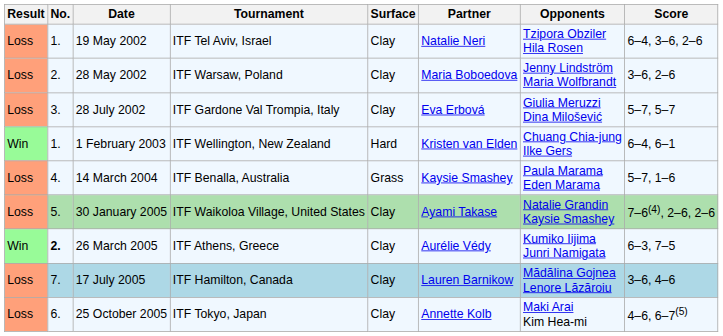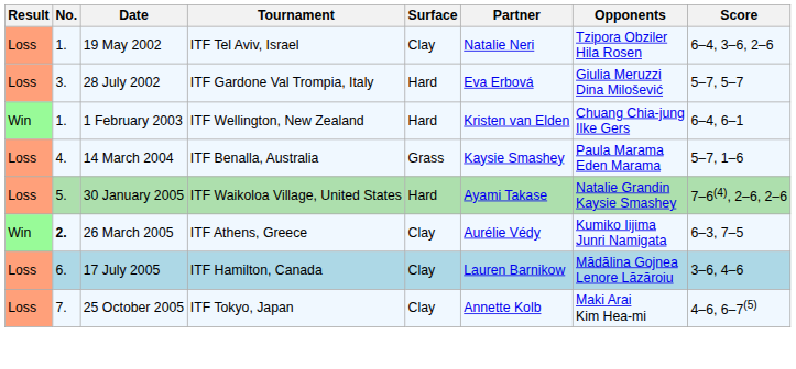 <table class="sortable wikitable" style=font-size:97%>
 <tr>
 <th>Result</th>
 <th>No.</th>
 <th>Date</th>
 <th>Tournament</th>
 <th>Surface</th>
 <th>Partner</th>
 <th>Opponents</th>
 <th>Score</th>
 </tr>
 <tr style="background:#f0f8ff;">
 <td style="background:#ffa07a;">Loss</td>
 <td>1.</td>
 <td>19 May 2002</td>
 <td>ITF Tel Aviv, Israel</td>
 <td>Clay</td>
 <td> <a href='#'>Natalie Neri</a></td>
 <td> <a href='#'>Tzipora Obziler</a> <br>  <a href='#'>Hila Rosen</a></td>
 <td>6–4, 3–6, 2–6</td>
 </tr>
 <tr style="background:#f0f8ff;">
 <td style="background:#ffa07a;">Loss</td>
-<td>2.</td>
-<td>28 May 2002</td>
-<td>ITF Warsaw, Poland</td>
-<td>Clay</td>
-<td> <a href='#'>Maria Boboedova</a></td>
-<td> <a href='#'>Jenny Lindström</a> <br>  <a href='#'>Maria Wolfbrandt</a></td>
-<td>3–6, 2–6</td>
-</tr>
-<tr style="background:#f0f8ff;">
-<td style="background:#ffa07a;">Loss</td>
 <td>3.</td>
 <td>28 July 2002</td>
 <td>ITF Gardone Val Trompia, Italy</td>
-<td>Clay</td>
+<td>Hard</td>
 <td> <a href='#'>Eva Erbová</a></td>
 <td> <a href='#'>Giulia Meruzzi</a> <br>  <a href='#'>Dina Milošević</a></td>
 <td>5–7, 5–7</td>
 </tr>
 <tr style="background:#f0f8ff;">
 <td style="background:#98fb98;">Win</td>
 <td>1.</td>
 <td>1 February 2003</td>
 <td>ITF Wellington, New Zealand</td>
 <td>Hard</td>
 <td> <a href='#'>Kristen van Elden</a></td>
 <td> <a href='#'>Chuang Chia-jung</a> <br>  <a href='#'>Ilke Gers</a></td>
 <td>6–4, 6–1</td>
 </tr>
 <tr style="background:#f0f8ff;">
 <td style="background:#ffa07a;">Loss</td>
 <td>4.</td>
 <td>14 March 2004</td>
 <td>ITF Benalla, Australia</td>
 <td>Grass</td>
 <td> <a href='#'>Kaysie Smashey</a></td>
 <td> <a href='#'>Paula Marama</a> <br>  <a href='#'>Eden Marama</a></td>
 <td>5–7, 1–6</td>
 </tr>
 <tr style="background:#addfad;">
 <td style="background:#ffa07a;">Loss</td>
 <td>5.</td>
 <td>30 January 2005</td>
 <td>ITF Waikoloa Village, United States</td>
-<td>Clay</td>
+<td>Hard</td>
 <td> <a href='#'>Ayami Takase</a></td>
 <td> <a href='#'>Natalie Grandin</a> <br>  <a href='#'>Kaysie Smashey</a></td>
 <td>7–6<sup>(4)</sup>, 2–6, 2–6</td>
 </tr>
 <tr style="background:#f0f8ff;">
 <td style="background:#98fb98;">Win</td>
 <td><strong>2.</strong></td>
 <td>26 March 2005</td>
 <td>ITF Athens, Greece</td>
 <td>Clay</td>
 <td> <a href='#'>Aurélie Védy</a></td>
 <td> <a href='#'>Kumiko Iijima</a> <br>  <a href='#'>Junri Namigata</a></td>
 <td>6–3, 7–5</td>
 </tr>
 <tr style="background:lightblue;">
 <td style="background:#ffa07a;">Loss</td>
-<td>7.</td>
+<td>6.</td>
 <td>17 July 2005</td>
 <td>ITF Hamilton, Canada</td>
 <td>Clay</td>
 <td> <a href='#'>Lauren Barnikow</a></td>
 <td> <a href='#'>Mădălina Gojnea</a> <br>  <a href='#'>Lenore Lăzăroiu</a></td>
 <td>3–6, 4–6</td>
 </tr>
 <tr style="background:#f0f8ff;">
 <td style="background:#ffa07a;">Loss</td>
-<td>6.</td>
+<td>7.</td>
 <td>25 October 2005</td>
 <td>ITF Tokyo, Japan</td>
 <td>Clay</td>
 <td> <a href='#'>Annette Kolb</a></td>
 <td> <a href='#'>Maki Arai</a> <br>  Kim Hea-mi</td>
 <td>4–6, 6–7<sup>(5)</sup></td>
 </tr>
 </table>
